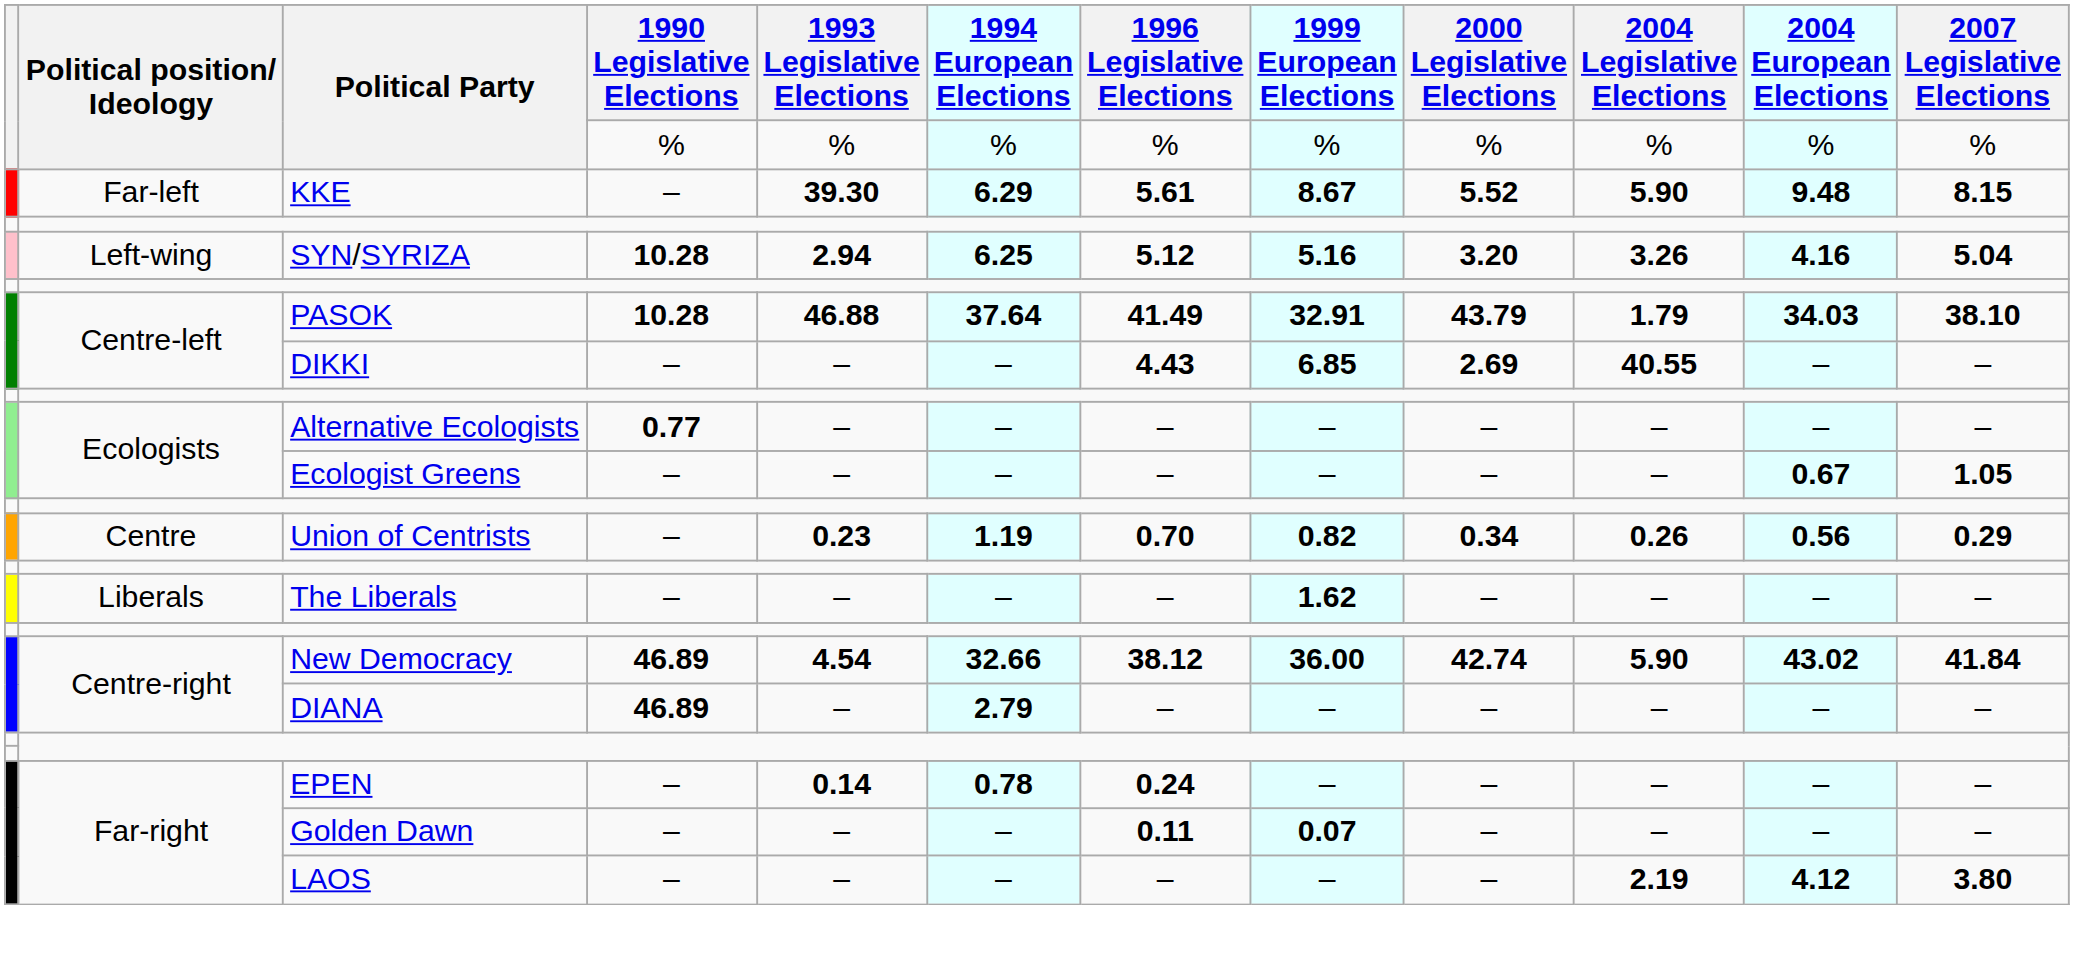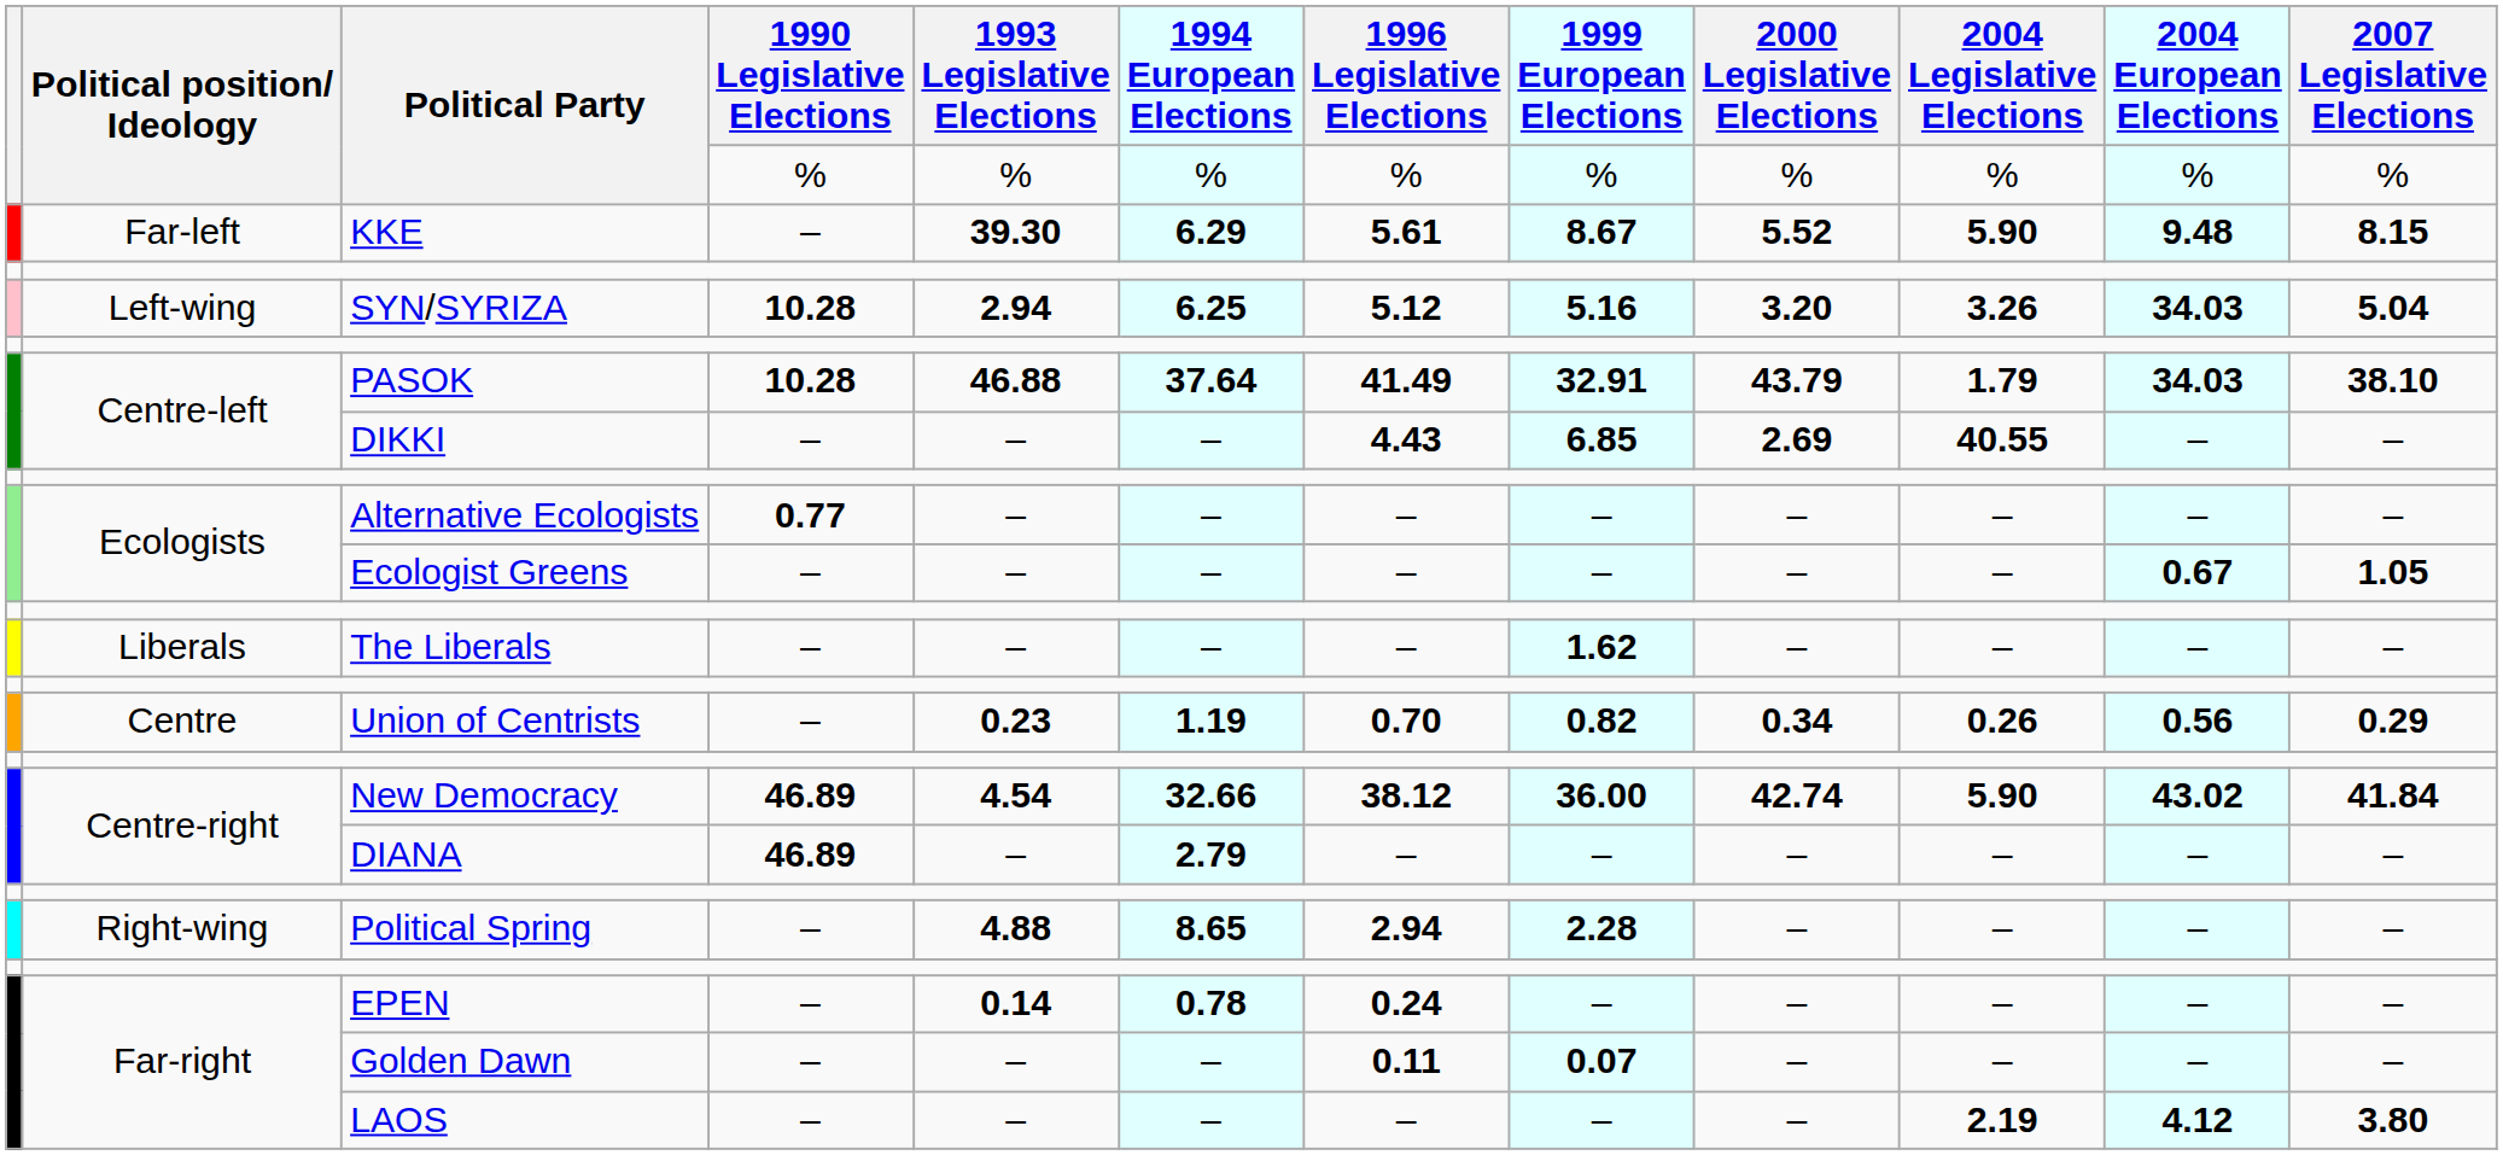 <table class="wikitable" style="text-align:center">
 <tr>
 <th rowspan="2"></th>
 <th rowspan="2">Political position/<br>Ideology</th>
 <th rowspan="2">Political Party</th>
 <th><a href='#'>1990<br>Legislative <br>Elections</a></th>
 <th><a href='#'>1993<br>Legislative<br> Elections</a></th>
 <td bgcolor="lightcyan"><strong> <a href='#'>1994<br> European<br> Elections</a></strong></td>
 <th><a href='#'>1996<br> Legislative<br> Elections</a></th>
 <td bgcolor="lightcyan"><strong> <a href='#'>1999 <br> European<br> Elections</a></strong></td>
 <th><a href='#'>2000<br> Legislative<br> Elections</a></th>
 <th><a href='#'>2004<br> Legislative<br> Elections</a></th>
 <td bgcolor="lightcyan"><strong><a href='#'>2004<br> European<br> Elections</a></strong></td>
 <th><a href='#'>2007<br> Legislative<br> Elections</a></th>
 </tr>
 <tr>
 <td>%</td>
 <td>%</td>
 <td bgcolor="lightcyan">%</td>
 <td>%</td>
 <td bgcolor="lightcyan">%</td>
 <td>%</td>
 <td>%</td>
 <td bgcolor="lightcyan">%</td>
 <td>%</td>
 </tr>
 <tr>
 <td bgcolor="red"></td>
 <td>Far-left</td>
 <td align="left"><a href='#'>KKE</a></td>
 <td>–</td>
 <td><strong>39.30</strong></td>
 <td bgcolor="lightcyan"><strong>6.29</strong></td>
 <td><strong>5.61</strong></td>
 <td bgcolor="lightcyan"><strong>8.67</strong></td>
 <td><strong>5.52</strong></td>
 <td><strong>5.90</strong></td>
 <td bgcolor="lightcyan"><strong>9.48</strong></td>
 <td><strong>8.15</strong></td>
 </tr>
 <tr>
 <td></td>
 </tr>
 <tr>
 <td bgcolor="pink"></td>
 <td>Left-wing</td>
 <td align="left"><a href='#'>SYN</a>/<a href='#'>SYRIZA</a></td>
 <td><strong>10.28</strong></td>
 <td><strong>2.94</strong></td>
 <td bgcolor="lightcyan"><strong>6.25</strong></td>
 <td><strong>5.12</strong></td>
 <td bgcolor="lightcyan"><strong>5.16</strong></td>
 <td><strong>3.20</strong></td>
 <td><strong>3.26</strong></td>
-<td bgcolor="lightcyan"><strong>4.16</strong></td>
+<td bgcolor="lightcyan"><strong>34.03</strong></td>
 <td><strong>5.04</strong></td>
 </tr>
 <tr>
 <td></td>
 </tr>
 <tr>
 <td rowspan="2" bgcolor="green"></td>
 <td rowspan="2">Centre-left</td>
 <td align="left"><a href='#'>PASOK</a></td>
 <td><strong>10.28</strong></td>
 <td><strong>46.88</strong></td>
 <td bgcolor="lightcyan"><strong>37.64</strong></td>
 <td><strong>41.49</strong></td>
 <td bgcolor="lightcyan"><strong>32.91</strong></td>
 <td><strong>43.79</strong></td>
 <td><strong>1.79</strong></td>
 <td bgcolor="lightcyan"><strong>34.03</strong></td>
 <td><strong>38.10</strong></td>
 </tr>
 <tr>
 <td align="left"><a href='#'>DIKKI</a></td>
 <td>–</td>
 <td>–</td>
 <td bgcolor="lightcyan">–</td>
 <td><strong>4.43</strong></td>
 <td bgcolor="lightcyan"><strong>6.85</strong></td>
 <td><strong>2.69</strong></td>
 <td><strong>40.55</strong></td>
 <td bgcolor="lightcyan">–</td>
 <td>–</td>
 </tr>
 <tr>
 <td></td>
 </tr>
 <tr>
 <td rowspan="2" bgcolor="lightgreen"></td>
 <td rowspan="2">Ecologists</td>
 <td align="left"><a href='#'>Alternative Ecologists</a></td>
 <td><strong>0.77</strong></td>
 <td>–</td>
 <td bgcolor="lightcyan">–</td>
 <td>–</td>
 <td bgcolor="lightcyan">–</td>
 <td>–</td>
 <td>–</td>
 <td bgcolor="lightcyan">–</td>
 <td>–</td>
 </tr>
 <tr>
 <td align="left"><a href='#'>Ecologist Greens</a></td>
 <td>–</td>
 <td>–</td>
 <td bgcolor="lightcyan">–</td>
 <td>–</td>
 <td bgcolor="lightcyan">–</td>
 <td>–</td>
 <td>–</td>
 <td bgcolor="lightcyan"><strong>0.67</strong></td>
 <td><strong>1.05</strong></td>
 </tr>
 <tr>
 <td></td>
 </tr>
 <tr>
+<td bgcolor="yellow"></td>
+<td>Liberals</td>
+<td align="left"><a href='#'>The Liberals</a></td>
+<td>–</td>
+<td>–</td>
+<td bgcolor="lightcyan">–</td>
+<td>–</td>
+<td bgcolor="lightcyan"><strong>1.62</strong></td>
+<td>–</td>
+<td>–</td>
+<td bgcolor="lightcyan">–</td>
+<td>–</td>
+</tr>
+<tr>
+<td></td>
+</tr>
+<tr>
 <td bgcolor="orange"></td>
 <td>Centre</td>
 <td align="left"><a href='#'>Union of Centrists</a></td>
 <td>–</td>
 <td><strong>0.23</strong></td>
 <td bgcolor="lightcyan"><strong>1.19</strong></td>
 <td><strong>0.70</strong></td>
 <td bgcolor="lightcyan"><strong>0.82</strong></td>
 <td><strong>0.34</strong></td>
 <td><strong>0.26</strong></td>
 <td bgcolor="lightcyan"><strong>0.56</strong></td>
 <td><strong>0.29</strong></td>
-</tr>
-<tr>
-<td></td>
-</tr>
-<tr>
-<td bgcolor="yellow"></td>
-<td>Liberals</td>
-<td align="left"><a href='#'>The Liberals</a></td>
-<td>–</td>
-<td>–</td>
-<td bgcolor="lightcyan">–</td>
-<td>–</td>
-<td bgcolor="lightcyan"><strong>1.62</strong></td>
-<td>–</td>
-<td>–</td>
-<td bgcolor="lightcyan">–</td>
-<td>–</td>
 </tr>
 <tr>
 <td></td>
 </tr>
 <tr>
 <td rowspan="2" bgcolor="blue"></td>
 <td rowspan="2">Centre-right</td>
 <td align="left"><a href='#'>New Democracy</a></td>
 <td><strong>46.89</strong></td>
 <td><strong>4.54</strong></td>
 <td bgcolor="lightcyan"><strong>32.66</strong></td>
 <td><strong>38.12</strong></td>
 <td bgcolor="lightcyan"><strong>36.00</strong></td>
 <td><strong>42.74</strong></td>
 <td><strong>5.90</strong></td>
 <td bgcolor="lightcyan"><strong>43.02</strong></td>
 <td><strong>41.84</strong></td>
 </tr>
 <tr>
 <td align="left"><a href='#'>DIANA</a></td>
 <td><strong>46.89</strong></td>
 <td>–</td>
 <td bgcolor="lightcyan"><strong>2.79</strong></td>
 <td>–</td>
 <td bgcolor="lightcyan">–</td>
 <td>–</td>
 <td>–</td>
 <td bgcolor="lightcyan">–</td>
 <td>–</td>
 </tr>
 <tr>
 <td></td>
+</tr>
+<tr>
+<td bgcolor="cyan"></td>
+<td>Right-wing</td>
+<td align="left"><a href='#'>Political Spring</a></td>
+<td>–</td>
+<td><strong>4.88</strong></td>
+<td bgcolor="lightcyan"><strong>8.65</strong></td>
+<td><strong>2.94</strong></td>
+<td bgcolor="lightcyan"><strong>2.28</strong></td>
+<td>–</td>
+<td>–</td>
+<td bgcolor="lightcyan">–</td>
+<td>–</td>
 </tr>
 <tr>
 <td></td>
 </tr>
 <tr>
 <td rowspan="3" bgcolor="black"></td>
 <td rowspan="3">Far-right</td>
 <td align="left"><a href='#'>EPEN</a></td>
 <td>–</td>
 <td><strong>0.14</strong></td>
 <td bgcolor="lightcyan"><strong>0.78</strong></td>
 <td><strong>0.24</strong></td>
 <td bgcolor="lightcyan">–</td>
 <td>–</td>
 <td>–</td>
 <td bgcolor="lightcyan">–</td>
 <td>–</td>
 </tr>
 <tr>
 <td align="left"><a href='#'>Golden Dawn</a></td>
 <td>–</td>
 <td>–</td>
 <td bgcolor="lightcyan">–</td>
 <td><strong>0.11</strong></td>
 <td bgcolor="lightcyan"><strong>0.07</strong></td>
 <td>–</td>
 <td>–</td>
 <td bgcolor="lightcyan">–</td>
 <td>–</td>
 </tr>
 <tr>
 <td align="left"><a href='#'>LAOS</a></td>
 <td>–</td>
 <td>–</td>
 <td bgcolor="lightcyan">–</td>
 <td>–</td>
 <td bgcolor="lightcyan">–</td>
 <td>–</td>
 <td><strong>2.19</strong></td>
 <td bgcolor="lightcyan"><strong>4.12</strong></td>
 <td><strong>3.80</strong></td>
 </tr>
 </table>
